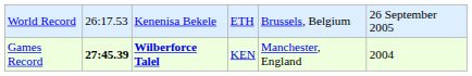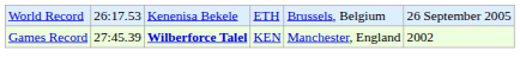 <table class="wikitable">
 <tr bgcolor = "ddeeff">
 <td><a href='#'>World Record</a></td>
 <td>26:17.53</td>
 <td><a href='#'>Kenenisa Bekele</a></td>
 <td><a href='#'>ETH</a></td>
 <td><a href='#'>Brussels</a>, Belgium</td>
 <td>26 September 2005</td>
 </tr>
 <tr bgcolor = "eeffdd">
 <td><a href='#'>Games Record</a></td>
-<td><strong>27:45.39</strong></td>
+<td>27:45.39</td>
 <td><strong><a href='#'>Wilberforce Talel</a></strong></td>
 <td><a href='#'>KEN</a></td>
 <td><a href='#'>Manchester</a>, England</td>
-<td>2004</td>
+<td>2002</td>
 </tr>
 </table>
